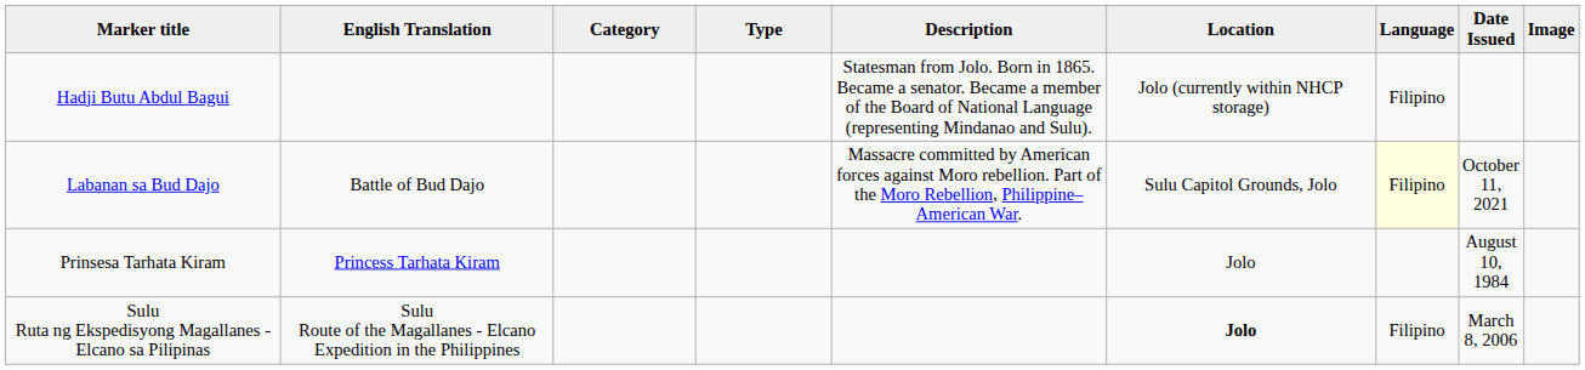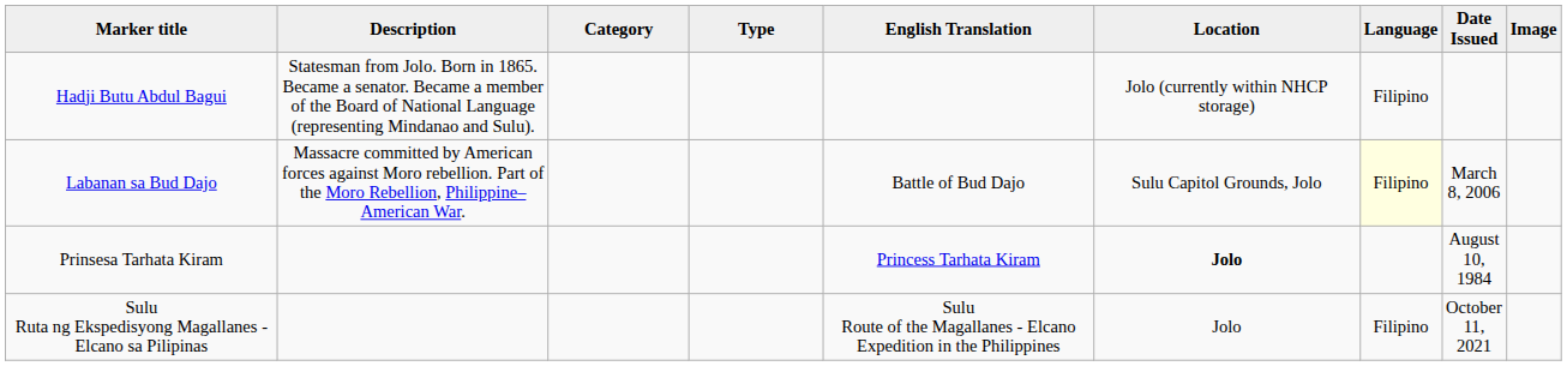 <table class="wikitable" style="width:90%; text-align:center;">
 <tr>
 <th style="width:20%; background:#efefef;">Marker title</th>
-<th style="width:20%; background:#efefef;">English Translation</th>
+<th style="width:20%; background:#efefef;">Description</th>
 <th style="width:10%; background:#efefef;">Category</th>
 <th style="width:10%; background:#efefef;">Type</th>
-<th style="width:20%; background:#efefef;">Description</th>
+<th style="width:20%; background:#efefef;">English Translation</th>
 <th style="width:20%; background:#efefef;">Location</th>
 <th style="width:10%; background:#efefef;">Language</th>
 <th style="width:10%; background:#efefef;">Date Issued</th>
 <th style="width:10%; background:#efefef;">Image</th>
 </tr>
 <tr>
 <td><a href='#'>Hadji Butu Abdul Bagui</a></td>
+<td>Statesman from Jolo. Born in 1865. Became a senator. Became a member of the Board of National Language (representing Mindanao and Sulu).</td>
 <td></td>
 <td></td>
 <td></td>
-<td>Statesman from Jolo. Born in 1865. Became a senator. Became a member of the Board of National Language (representing Mindanao and Sulu).</td>
 <td>Jolo (currently within NHCP storage)</td>
 <td>Filipino</td>
 <td></td>
 <td></td>
 </tr>
 <tr>
 <td><a href='#'>Labanan sa Bud Dajo</a></td>
-<td>Battle of Bud Dajo</td>
+<td>Massacre committed by American forces against Moro rebellion. Part of the <a href='#'>Moro Rebellion</a>, <a href='#'>Philippine–American War</a>.</td>
 <td></td>
 <td></td>
-<td>Massacre committed by American forces against Moro rebellion. Part of the <a href='#'>Moro Rebellion</a>, <a href='#'>Philippine–American War</a>.</td>
+<td>Battle of Bud Dajo</td>
 <td>Sulu Capitol Grounds, Jolo</td>
 <td style="background: lightyellow;">Filipino</td>
-<td>October 11, 2021</td>
+<td>March 8, 2006</td>
 <td></td>
 </tr>
 <tr>
 <td>Prinsesa Tarhata Kiram</td>
-<td><a href='#'>Princess Tarhata Kiram</a></td>
 <td></td>
 <td></td>
 <td></td>
-<td>Jolo</td>
+<td><a href='#'>Princess Tarhata Kiram</a></td>
+<td><strong>Jolo</strong></td>
 <td></td>
 <td>August 10, 1984</td>
 <td></td>
 </tr>
 <tr>
 <td>Sulu<br>Ruta ng Ekspedisyong Magallanes - Elcano sa Pilipinas</td>
-<td>Sulu<br>Route of the Magallanes - Elcano Expedition in the Philippines</td>
 <td></td>
 <td></td>
 <td></td>
-<td><strong>Jolo</strong></td>
+<td>Sulu<br>Route of the Magallanes - Elcano Expedition in the Philippines</td>
+<td>Jolo</td>
 <td>Filipino</td>
-<td>March 8, 2006</td>
+<td>October 11, 2021</td>
 <td></td>
 </tr>
 </table>
